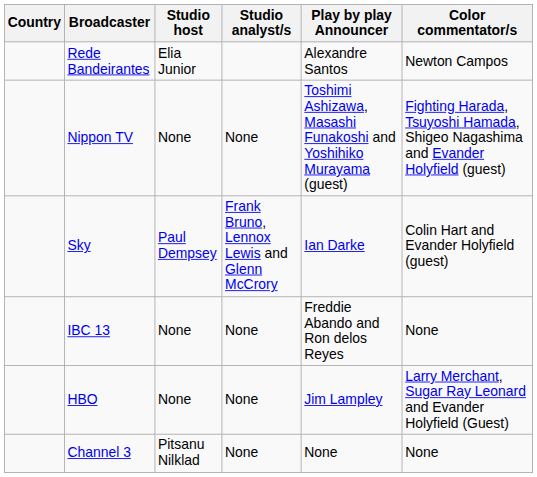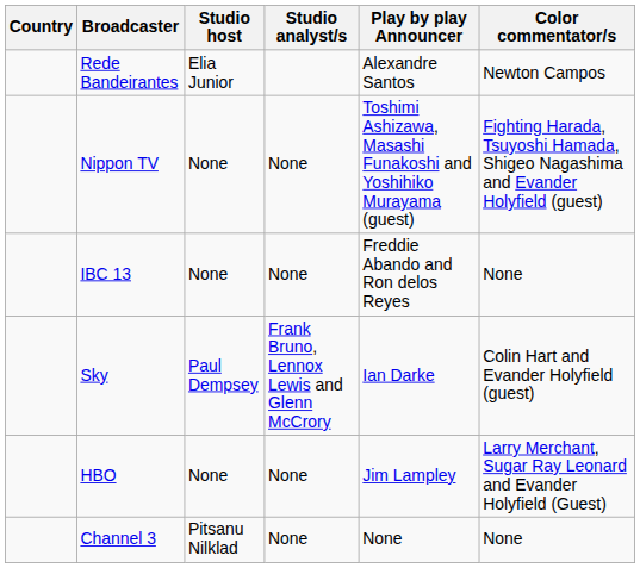 <table class="wikitable">
 <tr>
 <th align=center>Country</th>
 <th align=center>Broadcaster</th>
 <th align=center>Studio host</th>
 <th align=center>Studio analyst/s</th>
 <th align=center>Play by play Announcer</th>
 <th align=center>Color commentator/s</th>
 </tr>
 <tr>
 <td></td>
 <td><a href='#'>Rede Bandeirantes</a></td>
 <td>Elia Junior</td>
 <td></td>
 <td>Alexandre Santos</td>
 <td>Newton Campos</td>
 </tr>
 <tr>
 <td></td>
 <td><a href='#'>Nippon TV</a></td>
 <td>None</td>
 <td>None</td>
 <td><a href='#'>Toshimi Ashizawa</a>, <a href='#'>Masashi Funakoshi</a> and <a href='#'>Yoshihiko Murayama</a> (guest)</td>
 <td><a href='#'>Fighting Harada</a>, <a href='#'>Tsuyoshi Hamada</a>, Shigeo Nagashima and <a href='#'>Evander Holyfield</a> (guest)</td>
 </tr>
 <tr>
 <td></td>
+<td><a href='#'>IBC 13</a></td>
+<td>None</td>
+<td>None</td>
+<td>Freddie Abando and Ron delos Reyes</td>
+<td>None</td>
+</tr>
+<tr>
+<td></td>
 <td><a href='#'>Sky</a></td>
 <td><a href='#'>Paul Dempsey</a></td>
 <td><a href='#'>Frank Bruno</a>, <a href='#'>Lennox Lewis</a> and <a href='#'>Glenn McCrory</a></td>
 <td><a href='#'>Ian Darke</a></td>
 <td>Colin Hart and Evander Holyfield (guest)</td>
-</tr>
-<tr>
-<td></td>
-<td><a href='#'>IBC 13</a></td>
-<td>None</td>
-<td>None</td>
-<td>Freddie Abando and Ron delos Reyes</td>
-<td>None</td>
 </tr>
 <tr>
 <td></td>
 <td><a href='#'>HBO</a></td>
 <td>None</td>
 <td>None</td>
 <td><a href='#'>Jim Lampley</a></td>
 <td><a href='#'>Larry Merchant</a>, <a href='#'>Sugar Ray Leonard</a> and Evander Holyfield (Guest)</td>
 </tr>
 <tr>
 <td></td>
 <td><a href='#'>Channel 3</a></td>
 <td>Pitsanu Nilklad</td>
 <td>None</td>
 <td>None</td>
 <td>None</td>
 </tr>
 </table>
